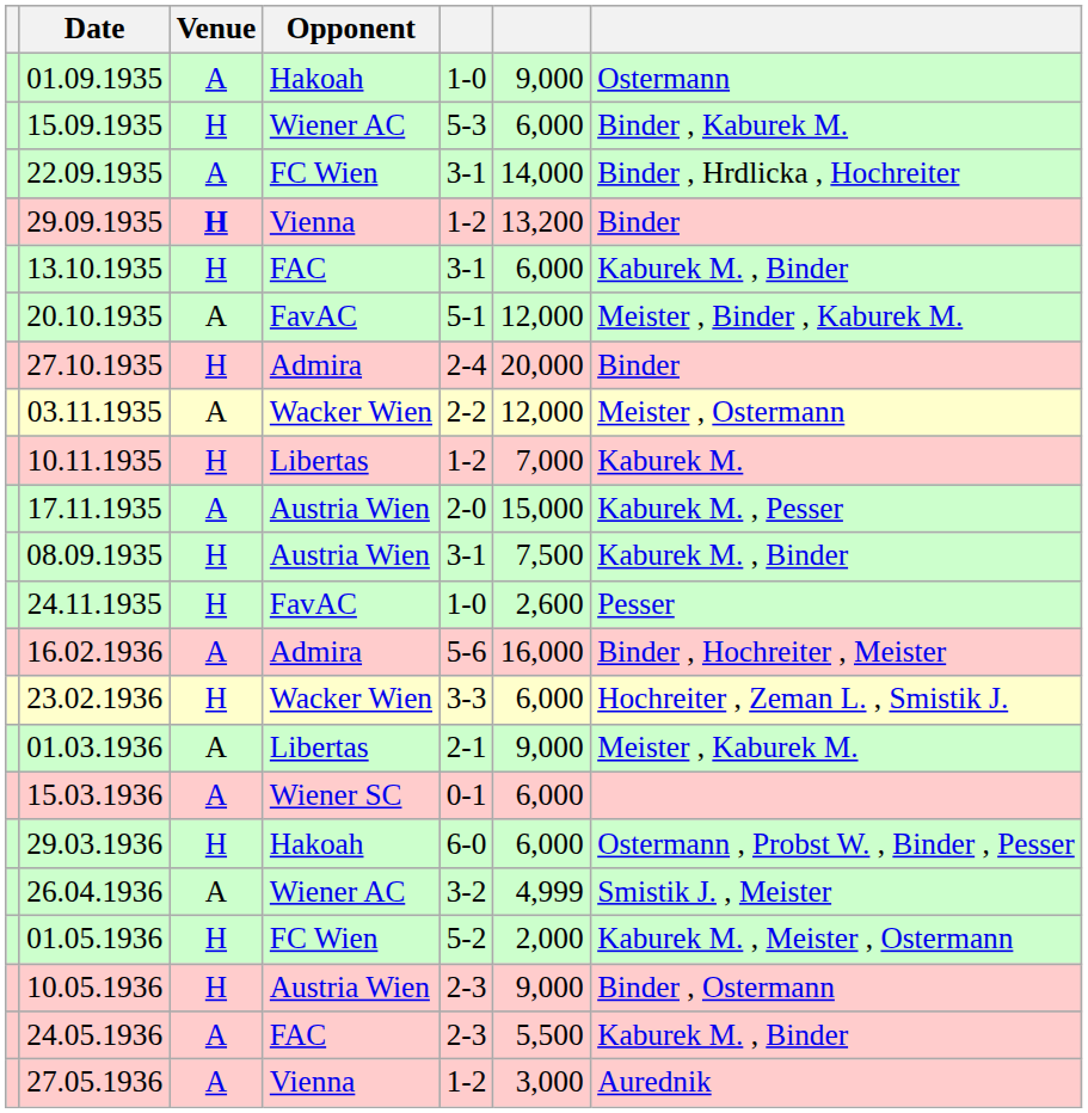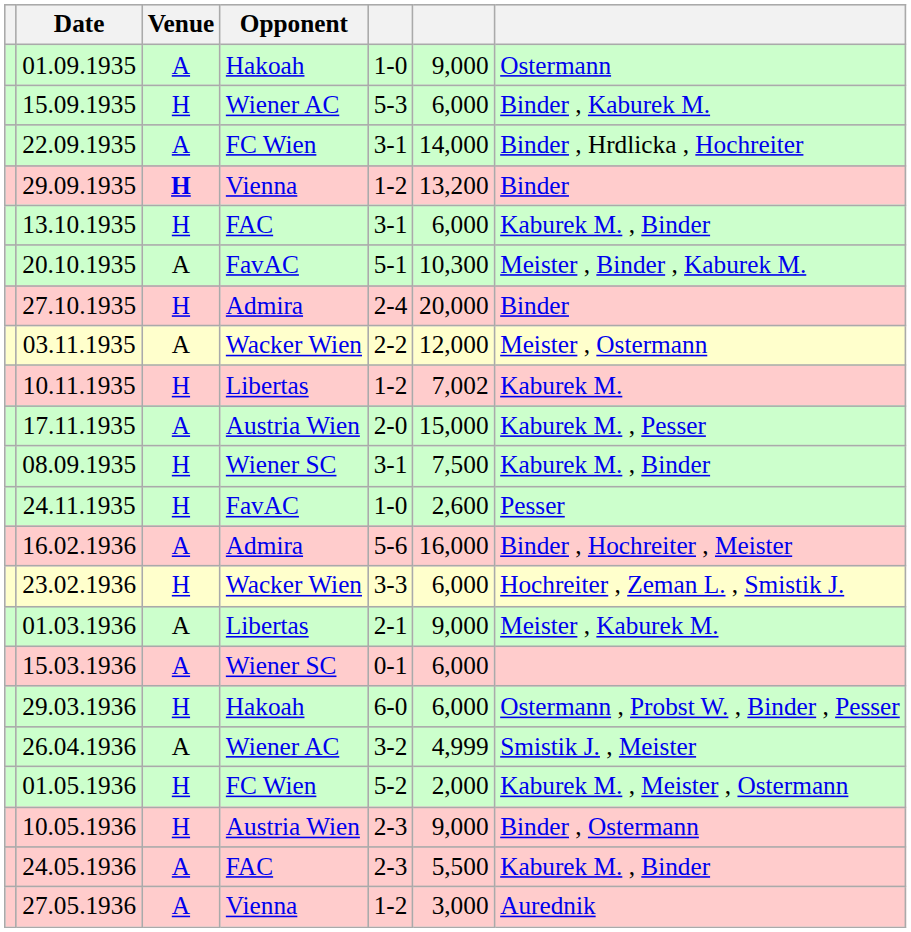 <table class="wikitable" Style="text-align: center">
 <tr>
 <th></th>
 <th>Date</th>
 <th>Venue</th>
 <th>Opponent</th>
 <th></th>
 <th></th>
 <th></th>
 </tr>
 <tr style="background:#cfc">
 <td></td>
 <td>01.09.1935</td>
 <td><a href='#'>A</a></td>
 <td align="left"><a href='#'>Hakoah</a></td>
 <td>1-0</td>
 <td align="right">9,000</td>
 <td align="left"><a href='#'>Ostermann</a> </td>
 </tr>
 <tr style="background:#cfc">
 <td></td>
 <td>15.09.1935</td>
 <td><a href='#'>H</a></td>
 <td align="left"><a href='#'>Wiener AC</a></td>
 <td>5-3</td>
 <td align="right">6,000</td>
 <td align="left"><a href='#'>Binder</a>  , <a href='#'>Kaburek M.</a>   </td>
 </tr>
 <tr style="background:#cfc">
 <td></td>
 <td>22.09.1935</td>
 <td><a href='#'>A</a></td>
 <td align="left"><a href='#'>FC Wien</a></td>
 <td>3-1</td>
 <td align="right">14,000</td>
 <td align="left"><a href='#'>Binder</a> , Hrdlicka , <a href='#'>Hochreiter</a> </td>
 </tr>
 <tr style="background:#fcc">
 <td></td>
 <td>29.09.1935</td>
 <td><strong><a href='#'>H</a></strong></td>
 <td align="left"><a href='#'>Vienna</a></td>
 <td>1-2</td>
 <td align="right">13,200</td>
 <td align="left"><a href='#'>Binder</a> </td>
 </tr>
 <tr style="background:#cfc">
 <td></td>
 <td>13.10.1935</td>
 <td><a href='#'>H</a></td>
 <td align="left"><a href='#'>FAC</a></td>
 <td>3-1</td>
 <td align="right">6,000</td>
 <td align="left"><a href='#'>Kaburek M.</a> , <a href='#'>Binder</a>  </td>
 </tr>
 <tr style="background:#cfc">
 <td></td>
 <td>20.10.1935</td>
 <td>A</td>
 <td align="left"><a href='#'>FavAC</a></td>
 <td>5-1</td>
-<td align="right">12,000</td>
+<td align="right">10,300</td>
 <td align="left"><a href='#'>Meister</a>   , <a href='#'>Binder</a> , <a href='#'>Kaburek M.</a> </td>
 </tr>
 <tr style="background:#fcc">
 <td></td>
 <td>27.10.1935</td>
 <td><a href='#'>H</a></td>
 <td align="left"><a href='#'>Admira</a></td>
 <td>2-4</td>
 <td align="right">20,000</td>
 <td align="left"><a href='#'>Binder</a>  </td>
 </tr>
 <tr style="background:#ffc">
 <td></td>
 <td>03.11.1935</td>
 <td>A</td>
 <td align="left"><a href='#'>Wacker Wien</a></td>
 <td>2-2</td>
 <td align="right">12,000</td>
 <td align="left"><a href='#'>Meister</a> , <a href='#'>Ostermann</a> </td>
 </tr>
 <tr style="background:#fcc">
 <td></td>
 <td>10.11.1935</td>
 <td><a href='#'>H</a></td>
 <td align="left"><a href='#'>Libertas</a></td>
 <td>1-2</td>
-<td align="right">7,000</td>
+<td align="right">7,002</td>
 <td align="left"><a href='#'>Kaburek M.</a> </td>
 </tr>
 <tr style="background:#cfc">
 <td></td>
 <td>17.11.1935</td>
 <td><a href='#'>A</a></td>
 <td align="left"><a href='#'>Austria Wien</a></td>
 <td>2-0</td>
 <td align="right">15,000</td>
 <td align="left"><a href='#'>Kaburek M.</a> , <a href='#'>Pesser</a> </td>
 </tr>
 <tr style="background:#cfc">
 <td></td>
 <td>08.09.1935</td>
 <td><a href='#'>H</a></td>
-<td align="left"><a href='#'>Austria Wien</a></td>
+<td align="left"><a href='#'>Wiener SC</a></td>
 <td>3-1</td>
 <td align="right">7,500</td>
 <td align="left"><a href='#'>Kaburek M.</a>  , <a href='#'>Binder</a> </td>
 </tr>
 <tr style="background:#cfc">
 <td></td>
 <td>24.11.1935</td>
 <td><a href='#'>H</a></td>
 <td align="left"><a href='#'>FavAC</a></td>
 <td>1-0</td>
 <td align="right">2,600</td>
 <td align="left"><a href='#'>Pesser</a> </td>
 </tr>
 <tr style="background:#fcc">
 <td></td>
 <td>16.02.1936</td>
 <td><a href='#'>A</a></td>
 <td align="left"><a href='#'>Admira</a></td>
 <td>5-6</td>
 <td align="right">16,000</td>
 <td align="left"><a href='#'>Binder</a>   , <a href='#'>Hochreiter</a> , <a href='#'>Meister</a> </td>
 </tr>
 <tr style="background:#ffc">
 <td></td>
 <td>23.02.1936</td>
 <td><a href='#'>H</a></td>
 <td align="left"><a href='#'>Wacker Wien</a></td>
 <td>3-3</td>
 <td align="right">6,000</td>
 <td align="left"><a href='#'>Hochreiter</a> , <a href='#'>Zeman L.</a> , <a href='#'>Smistik J.</a> </td>
 </tr>
 <tr style="background:#cfc">
 <td></td>
 <td>01.03.1936</td>
 <td>A</td>
 <td align="left"><a href='#'>Libertas</a></td>
 <td>2-1</td>
 <td align="right">9,000</td>
 <td align="left"><a href='#'>Meister</a> , <a href='#'>Kaburek M.</a> </td>
 </tr>
 <tr style="background:#fcc">
 <td></td>
 <td>15.03.1936</td>
 <td><a href='#'>A</a></td>
 <td align="left"><a href='#'>Wiener SC</a></td>
 <td>0-1</td>
 <td align="right">6,000</td>
 <td align="left"></td>
 </tr>
 <tr style="background:#cfc">
 <td></td>
 <td>29.03.1936</td>
 <td><a href='#'>H</a></td>
 <td align="left"><a href='#'>Hakoah</a></td>
 <td>6-0</td>
 <td align="right">6,000</td>
 <td align="left"><a href='#'>Ostermann</a> , <a href='#'>Probst W.</a> , <a href='#'>Binder</a>  , <a href='#'>Pesser</a>  </td>
 </tr>
 <tr style="background:#cfc">
 <td></td>
 <td>26.04.1936</td>
 <td>A</td>
 <td align="left"><a href='#'>Wiener AC</a></td>
 <td>3-2</td>
 <td align="right">4,999</td>
 <td align="left"><a href='#'>Smistik J.</a> , <a href='#'>Meister</a>  </td>
 </tr>
 <tr style="background:#cfc">
 <td></td>
 <td>01.05.1936</td>
 <td><a href='#'>H</a></td>
 <td align="left"><a href='#'>FC Wien</a></td>
 <td>5-2</td>
 <td align="right">2,000</td>
 <td align="left"><a href='#'>Kaburek M.</a>   , <a href='#'>Meister</a> , <a href='#'>Ostermann</a> </td>
 </tr>
 <tr style="background:#fcc">
 <td></td>
 <td>10.05.1936</td>
 <td><a href='#'>H</a></td>
 <td align="left"><a href='#'>Austria Wien</a></td>
 <td>2-3</td>
 <td align="right">9,000</td>
 <td align="left"><a href='#'>Binder</a> , <a href='#'>Ostermann</a> </td>
 </tr>
 <tr style="background:#fcc">
 <td></td>
 <td>24.05.1936</td>
 <td><a href='#'>A</a></td>
 <td align="left"><a href='#'>FAC</a></td>
 <td>2-3</td>
 <td align="right">5,500</td>
 <td align="left"><a href='#'>Kaburek M.</a> , <a href='#'>Binder</a> </td>
 </tr>
 <tr style="background:#fcc">
 <td></td>
 <td>27.05.1936</td>
 <td><a href='#'>A</a></td>
 <td align="left"><a href='#'>Vienna</a></td>
 <td>1-2</td>
 <td align="right">3,000</td>
 <td align="left"><a href='#'>Aurednik</a> </td>
 </tr>
 </table>
